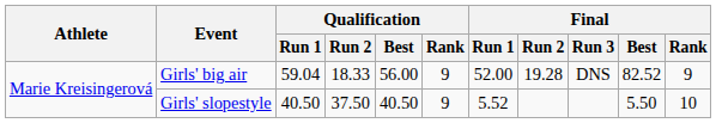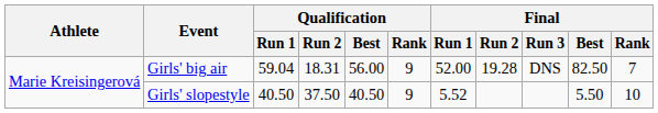 <table class="wikitable" style="font-size:90%">
 <tr>
 <th rowspan=2>Athlete</th>
 <th rowspan=2>Event</th>
 <th colspan=4>Qualification</th>
 <th colspan=5>Final</th>
 </tr>
 <tr style="font-size:95%">
 <th>Run 1</th>
 <th>Run 2</th>
 <th>Best</th>
 <th>Rank</th>
 <th>Run 1</th>
 <th>Run 2</th>
 <th>Run 3</th>
 <th>Best</th>
 <th>Rank</th>
 </tr>
 <tr align=center>
 <td align=left rowspan=2><a href='#'>Marie Kreisingerová</a></td>
 <td align=left><a href='#'>Girls' big air</a></td>
 <td>59.04</td>
-<td>18.33</td>
+<td>18.31</td>
 <td>56.00</td>
 <td>9</td>
 <td>52.00</td>
 <td>19.28</td>
 <td>DNS</td>
-<td>82.52</td>
-<td>9</td>
+<td>82.50</td>
+<td>7</td>
 </tr>
 <tr align=center>
 <td align=left><a href='#'>Girls' slopestyle</a></td>
 <td>40.50</td>
 <td>37.50</td>
 <td>40.50</td>
 <td>9</td>
 <td>5.52</td>
 <td></td>
 <td></td>
 <td>5.50</td>
 <td>10</td>
 </tr>
 </table>
